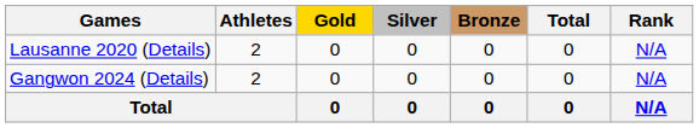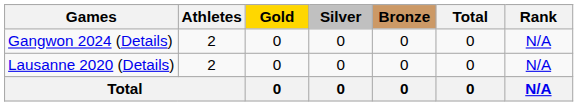 <table class="wikitable" style="text-align:center; font-size:90%;">
 <tr>
 <th>Games</th>
 <th>Athletes</th>
 <td style="background:gold; width:3.7em; font-weight:bold;">Gold</td>
 <td style="background:silver; width:3.7em; font-weight:bold;">Silver</td>
 <td style="background:#cc9966; width:3.7em; font-weight:bold;">Bronze</td>
 <th style="width:4em; font-weight:bold;">Total</th>
 <th style="width:4em; font-weight:bold;">Rank</th>
 </tr>
 <tr>
-<td align=left> <a href='#'>Lausanne 2020</a> (<a href='#'>Details</a>)</td>
+<td align=left> <a href='#'>Gangwon 2024</a> (<a href='#'>Details</a>)</td>
 <td>2</td>
 <td>0</td>
 <td>0</td>
 <td>0</td>
 <td>0</td>
 <td><a href='#'>N/A</a></td>
 </tr>
 <tr>
-<td align=left> <a href='#'>Gangwon 2024</a> (<a href='#'>Details</a>)</td>
+<td align=left> <a href='#'>Lausanne 2020</a> (<a href='#'>Details</a>)</td>
 <td>2</td>
 <td>0</td>
 <td>0</td>
 <td>0</td>
 <td>0</td>
 <td><a href='#'>N/A</a></td>
 </tr>
 <tr>
 <th colspan=2>Total</th>
 <th>0</th>
 <th>0</th>
 <th>0</th>
 <th>0</th>
 <th><a href='#'>N/A</a></th>
 </tr>
 </table>
